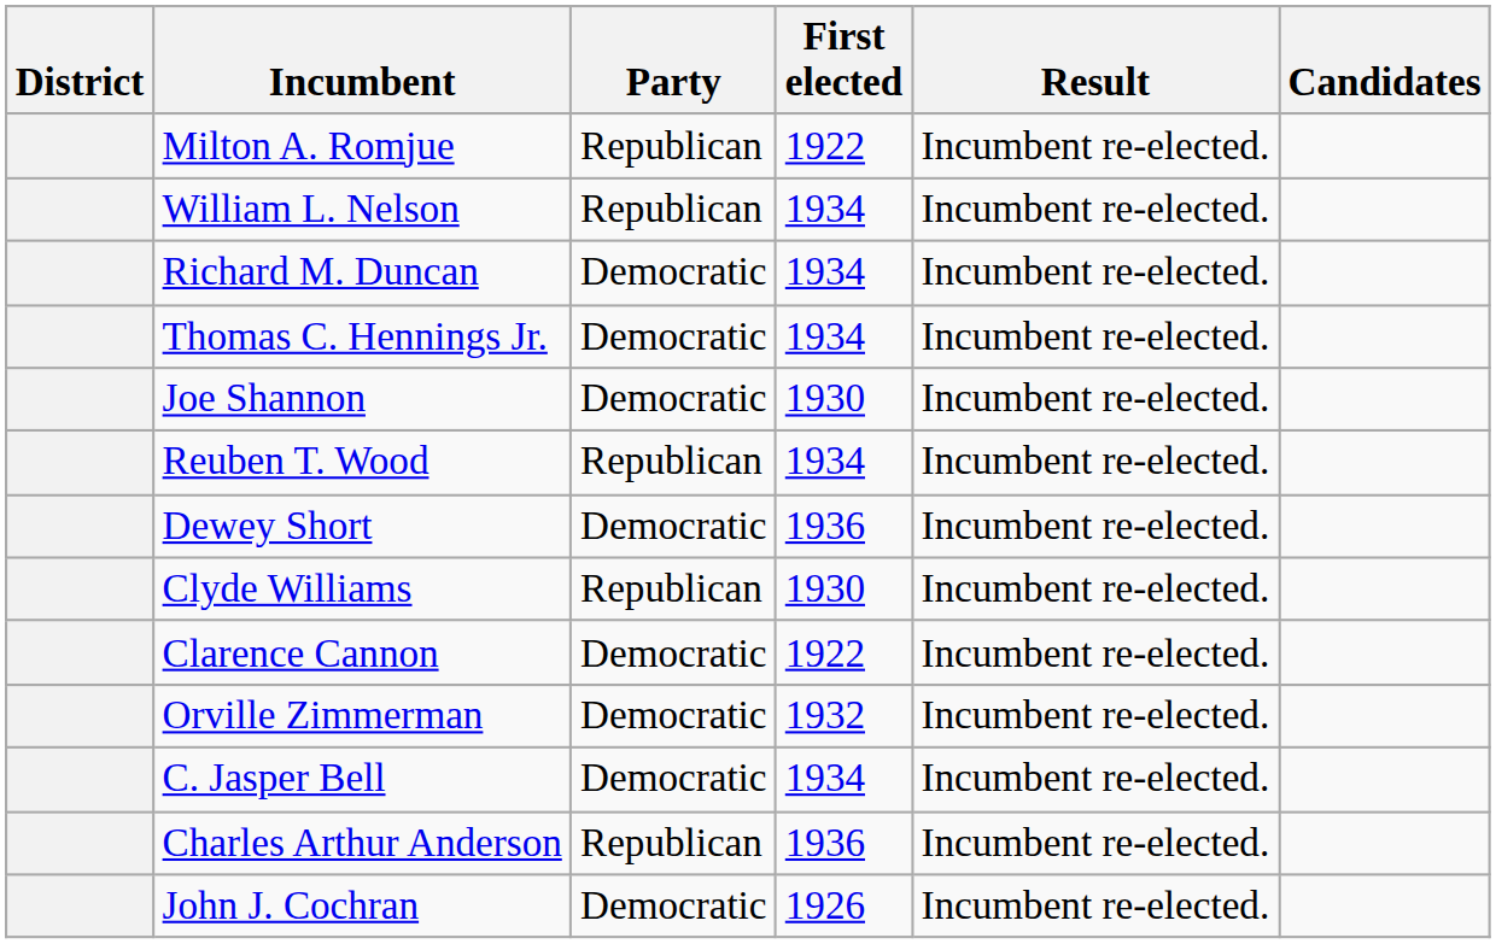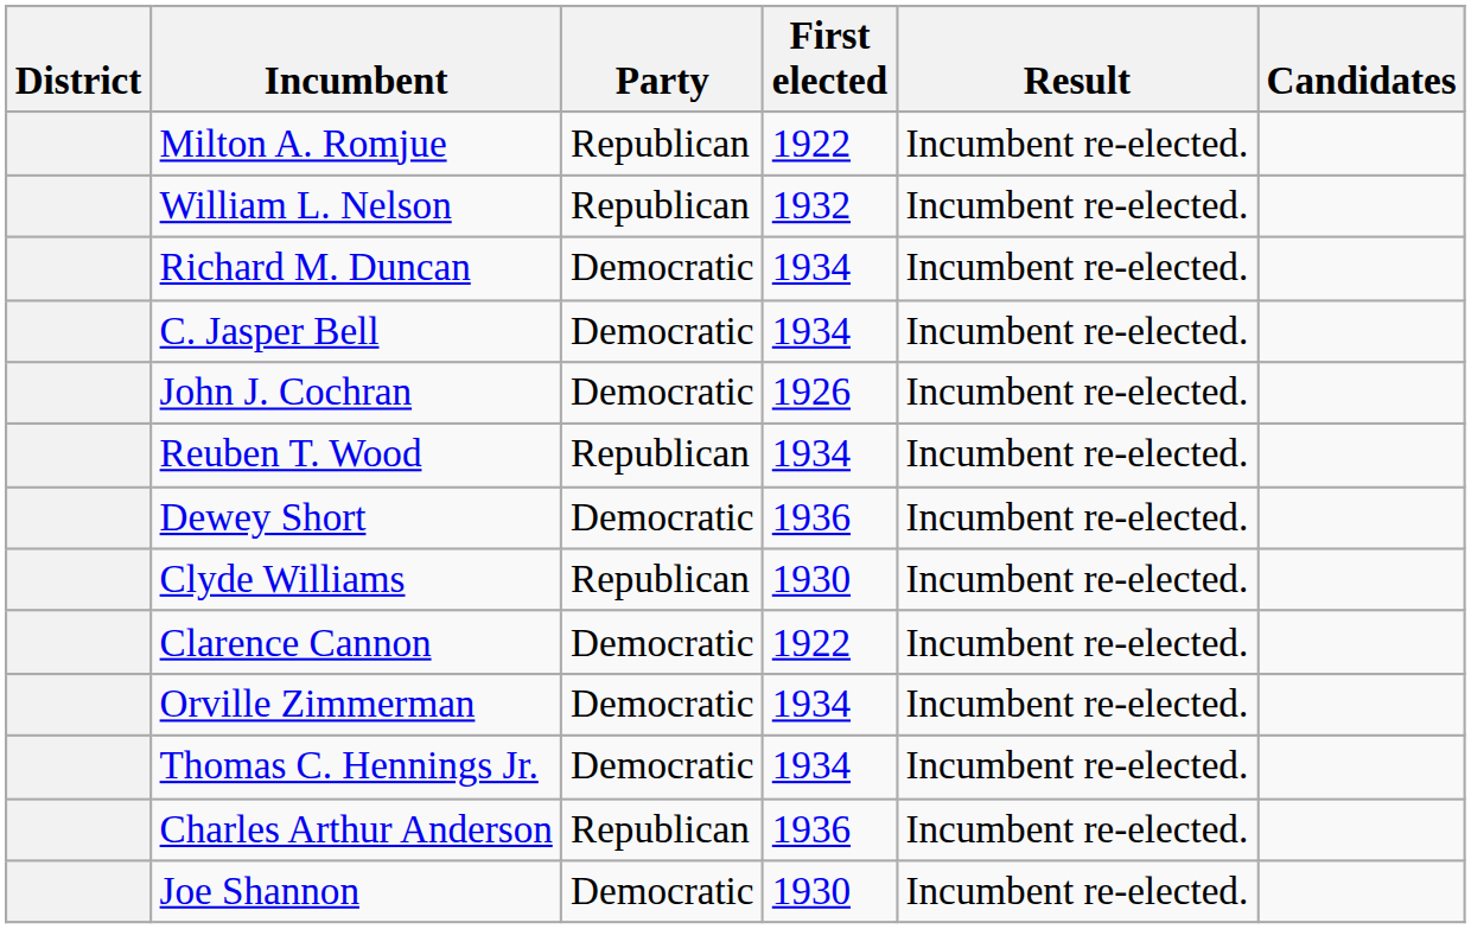 <table class=wikitable>
 <tr valign=bottom>
 <th>District</th>
 <th>Incumbent</th>
 <th>Party</th>
 <th>First<br>elected</th>
 <th>Result</th>
 <th>Candidates</th>
 </tr>
 <tr>
 <th></th>
 <td><a href='#'>Milton A. Romjue</a></td>
 <td>Republican</td>
 <td><a href='#'>1922</a></td>
 <td>Incumbent re-elected.</td>
 <td nowrap></td>
 </tr>
 <tr>
 <th></th>
 <td><a href='#'>William L. Nelson</a></td>
 <td>Republican</td>
-<td><a href='#'>1934</a></td>
+<td><a href='#'>1932</a></td>
 <td>Incumbent re-elected.</td>
 <td nowrap></td>
 </tr>
 <tr>
 <th></th>
 <td><a href='#'>Richard M. Duncan</a></td>
 <td>Democratic</td>
 <td><a href='#'>1934</a></td>
 <td>Incumbent re-elected.</td>
 <td nowrap></td>
 </tr>
 <tr>
 <th></th>
-<td><a href='#'>Thomas C. Hennings Jr.</a></td>
+<td><a href='#'>C. Jasper Bell</a></td>
 <td>Democratic</td>
 <td><a href='#'>1934</a></td>
 <td>Incumbent re-elected.</td>
 <td nowrap></td>
 </tr>
 <tr>
 <th></th>
-<td><a href='#'>Joe Shannon</a></td>
+<td><a href='#'>John J. Cochran</a></td>
 <td>Democratic</td>
-<td><a href='#'>1930</a></td>
+<td><a href='#'>1926</a></td>
 <td>Incumbent re-elected.</td>
 <td nowrap></td>
 </tr>
 <tr>
 <th></th>
 <td><a href='#'>Reuben T. Wood</a></td>
 <td>Republican</td>
 <td><a href='#'>1934</a></td>
 <td>Incumbent re-elected.</td>
 <td nowrap></td>
 </tr>
 <tr>
 <th></th>
 <td><a href='#'>Dewey Short</a></td>
 <td>Democratic</td>
 <td><a href='#'>1936</a></td>
 <td>Incumbent re-elected.</td>
 <td nowrap></td>
 </tr>
 <tr>
 <th></th>
 <td><a href='#'>Clyde Williams</a></td>
 <td>Republican</td>
 <td><a href='#'>1930</a></td>
 <td>Incumbent re-elected.</td>
 <td nowrap></td>
 </tr>
 <tr>
 <th></th>
 <td><a href='#'>Clarence Cannon</a></td>
 <td>Democratic</td>
 <td><a href='#'>1922</a></td>
 <td>Incumbent re-elected.</td>
 <td nowrap></td>
 </tr>
 <tr>
 <th></th>
 <td><a href='#'>Orville Zimmerman</a></td>
 <td>Democratic</td>
-<td><a href='#'>1932</a></td>
+<td><a href='#'>1934</a></td>
 <td>Incumbent re-elected.</td>
 <td nowrap></td>
 </tr>
 <tr>
 <th></th>
-<td><a href='#'>C. Jasper Bell</a></td>
+<td><a href='#'>Thomas C. Hennings Jr.</a></td>
 <td>Democratic</td>
 <td><a href='#'>1934</a></td>
 <td>Incumbent re-elected.</td>
 <td nowrap></td>
 </tr>
 <tr>
 <th></th>
 <td><a href='#'>Charles Arthur Anderson</a></td>
 <td>Republican</td>
 <td><a href='#'>1936</a></td>
 <td>Incumbent re-elected.</td>
 <td nowrap></td>
 </tr>
 <tr>
 <th></th>
-<td><a href='#'>John J. Cochran</a></td>
+<td><a href='#'>Joe Shannon</a></td>
 <td>Democratic</td>
-<td><a href='#'>1926</a></td>
+<td><a href='#'>1930</a></td>
 <td>Incumbent re-elected.</td>
 <td nowrap></td>
 </tr>
 </table>
